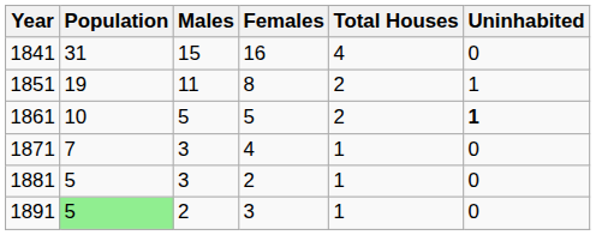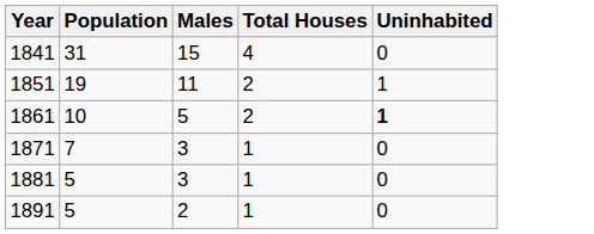 <table class="wikitable">
 <tr>
 <th>Year</th>
 <th>Population</th>
 <th>Males</th>
-<th>Females</th>
 <th>Total Houses</th>
 <th>Uninhabited</th>
 </tr>
 <tr>
 <td>1841</td>
 <td>31</td>
 <td>15</td>
-<td>16</td>
 <td>4</td>
 <td>0</td>
 </tr>
 <tr>
 <td>1851</td>
 <td>19</td>
 <td>11</td>
-<td>8</td>
 <td>2</td>
 <td>1</td>
 </tr>
 <tr>
 <td>1861</td>
 <td>10</td>
-<td>5</td>
 <td>5</td>
 <td>2</td>
 <td><strong>1</strong></td>
 </tr>
 <tr>
 <td>1871</td>
 <td>7</td>
 <td>3</td>
-<td>4</td>
 <td>1</td>
 <td>0</td>
 </tr>
 <tr>
 <td>1881</td>
 <td>5</td>
 <td>3</td>
-<td>2</td>
 <td>1</td>
 <td>0</td>
 </tr>
 <tr>
 <td>1891</td>
-<td style="background: lightgreen;">5</td>
+<td>5</td>
 <td>2</td>
-<td>3</td>
 <td>1</td>
 <td>0</td>
 </tr>
 </table>
